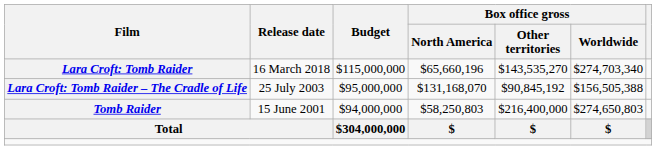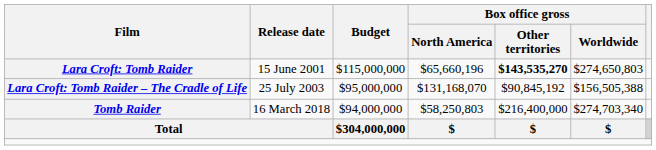 <table class="wikitable plainrowheaders sortable" style="text-align: center;">
 <tr>
 <th rowspan="2">Film</th>
 <th rowspan="2">Release date</th>
 <th rowspan="2">Budget</th>
 <th colspan="3">Box office gross</th>
 <th rowspan="2"></th>
 </tr>
 <tr>
 <th>North America</th>
 <th>Other<br>territories</th>
 <th>Worldwide</th>
 </tr>
 <tr>
 <th scope="row"><em><a href='#'>Lara Croft: Tomb Raider</a></em></th>
-<td>16 March 2018</td>
+<td>15 June 2001</td>
 <td>$115,000,000</td>
 <td>$65,660,196</td>
-<td>$143,535,270</td>
-<td>$274,703,340</td>
+<td><strong>$143,535,270</strong></td>
+<td>$274,650,803</td>
 <td></td>
 </tr>
 <tr>
 <th scope="row"><em><a href='#'>Lara Croft: Tomb Raider – The Cradle of Life</a></em></th>
 <td>25 July 2003</td>
 <td>$95,000,000</td>
 <td>$131,168,070</td>
 <td>$90,845,192</td>
 <td>$156,505,388</td>
 <td></td>
 </tr>
 <tr>
 <th scope="row"><em><a href='#'>Tomb Raider</a></em></th>
-<td>15 June 2001</td>
+<td>16 March 2018</td>
 <td>$94,000,000</td>
 <td>$58,250,803</td>
 <td>$216,400,000</td>
-<td>$274,650,803</td>
+<td>$274,703,340</td>
 <td></td>
 </tr>
 <tr>
 <th colspan="2">Total</th>
 <th>$304,000,000</th>
 <th>$</th>
 <th>$</th>
 <th>$</th>
 <td style="background:#d3d3d3;"></td>
 </tr>
 <tr>
 <td colspan="7" style="text-align:left;"></td>
 </tr>
 </table>
